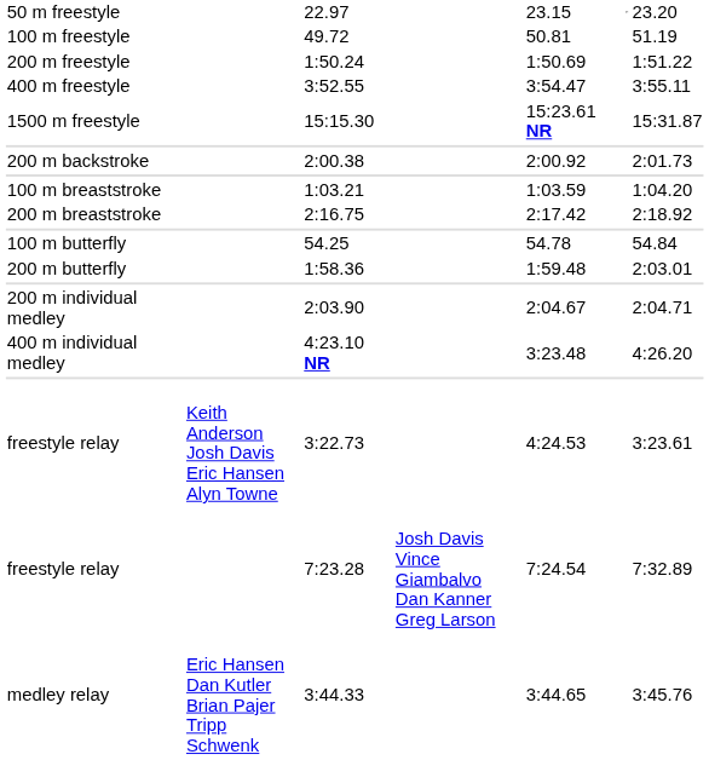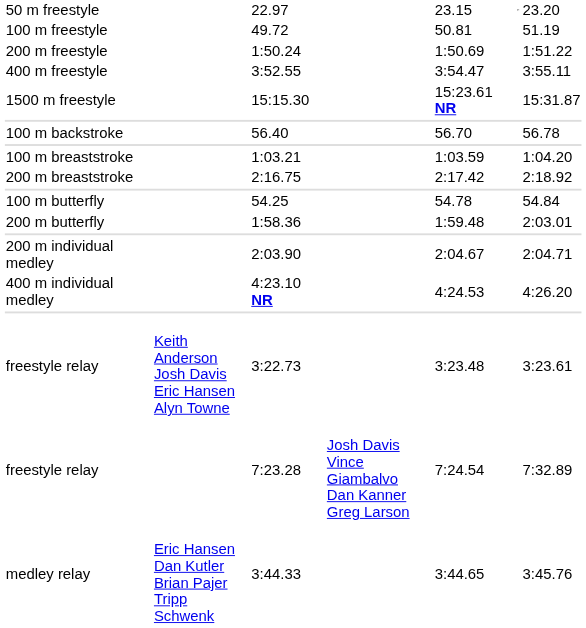 <table>
 <tr>
 <td>50 m freestyle<br></td>
 <td></td>
 <td>22.97</td>
 <td></td>
 <td>23.15</td>
 <td><hr></td>
 <td>23.20</td>
 </tr>
 <tr>
 <td>100 m freestyle<br></td>
 <td></td>
 <td>49.72</td>
 <td></td>
 <td>50.81</td>
 <td></td>
 <td>51.19</td>
 </tr>
 <tr>
 <td>200 m freestyle<br></td>
 <td></td>
 <td>1:50.24</td>
 <td></td>
 <td>1:50.69</td>
 <td></td>
 <td>1:51.22</td>
 </tr>
 <tr>
 <td>400 m freestyle<br></td>
 <td></td>
 <td>3:52.55</td>
 <td></td>
 <td>3:54.47</td>
 <td></td>
 <td>3:55.11</td>
 </tr>
 <tr>
 <td>1500 m freestyle<br></td>
 <td></td>
 <td>15:15.30</td>
 <td></td>
 <td>15:23.61 <strong><a href='#'>NR</a></strong></td>
 <td></td>
 <td>15:31.87</td>
 </tr>
 <tr bgcolor=#DDDDDD>
 <td colspan=7></td>
 </tr>
 <tr>
-<td>200 m backstroke<br></td>
+<td>100 m backstroke<br></td>
 <td></td>
-<td>2:00.38</td>
+<td>56.40</td>
 <td></td>
-<td>2:00.92</td>
+<td>56.70</td>
 <td></td>
-<td>2:01.73</td>
+<td>56.78</td>
 </tr>
 <tr bgcolor=#DDDDDD>
 <td colspan=7></td>
 </tr>
 <tr>
 <td>100 m breaststroke<br></td>
 <td></td>
 <td>1:03.21</td>
 <td></td>
 <td>1:03.59</td>
 <td></td>
 <td>1:04.20</td>
 </tr>
 <tr>
 <td>200 m breaststroke<br></td>
 <td></td>
 <td>2:16.75</td>
 <td></td>
 <td>2:17.42</td>
 <td></td>
 <td>2:18.92</td>
 </tr>
 <tr bgcolor=#DDDDDD>
 <td colspan=7></td>
 </tr>
 <tr>
 <td>100 m butterfly<br></td>
 <td></td>
 <td>54.25</td>
 <td></td>
 <td>54.78</td>
 <td></td>
 <td>54.84</td>
 </tr>
 <tr>
 <td>200 m butterfly<br></td>
 <td></td>
 <td>1:58.36</td>
 <td></td>
 <td>1:59.48</td>
 <td></td>
 <td>2:03.01</td>
 </tr>
 <tr bgcolor=#DDDDDD>
 <td colspan=7></td>
 </tr>
 <tr>
 <td>200 m individual medley<br></td>
 <td></td>
 <td>2:03.90</td>
 <td></td>
 <td>2:04.67</td>
 <td></td>
 <td>2:04.71</td>
 </tr>
 <tr>
 <td>400 m individual medley<br></td>
 <td></td>
 <td>4:23.10 <strong><a href='#'>NR</a></strong></td>
 <td></td>
-<td>3:23.48</td>
+<td>4:24.53</td>
 <td></td>
 <td>4:26.20</td>
 </tr>
 <tr bgcolor=#DDDDDD>
 <td colspan=7></td>
 </tr>
 <tr>
 <td> freestyle relay<br></td>
 <td><br><a href='#'>Keith Anderson</a><br><a href='#'>Josh Davis</a><br><a href='#'>Eric Hansen</a><br><a href='#'>Alyn Towne</a></td>
 <td>3:22.73</td>
 <td></td>
-<td>4:24.53</td>
+<td>3:23.48</td>
 <td></td>
 <td>3:23.61</td>
 </tr>
 <tr>
 <td> freestyle relay<br></td>
 <td></td>
 <td>7:23.28</td>
 <td><br><a href='#'>Josh Davis</a><br><a href='#'>Vince Giambalvo</a><br><a href='#'>Dan Kanner</a><br><a href='#'>Greg Larson</a></td>
 <td>7:24.54</td>
 <td></td>
 <td>7:32.89</td>
 </tr>
 <tr>
 <td> medley relay<br></td>
 <td><br><a href='#'>Eric Hansen</a><br><a href='#'>Dan Kutler</a><br><a href='#'>Brian Pajer</a><br><a href='#'>Tripp Schwenk</a></td>
 <td>3:44.33</td>
 <td></td>
 <td>3:44.65</td>
 <td></td>
 <td>3:45.76</td>
 </tr>
 </table>
